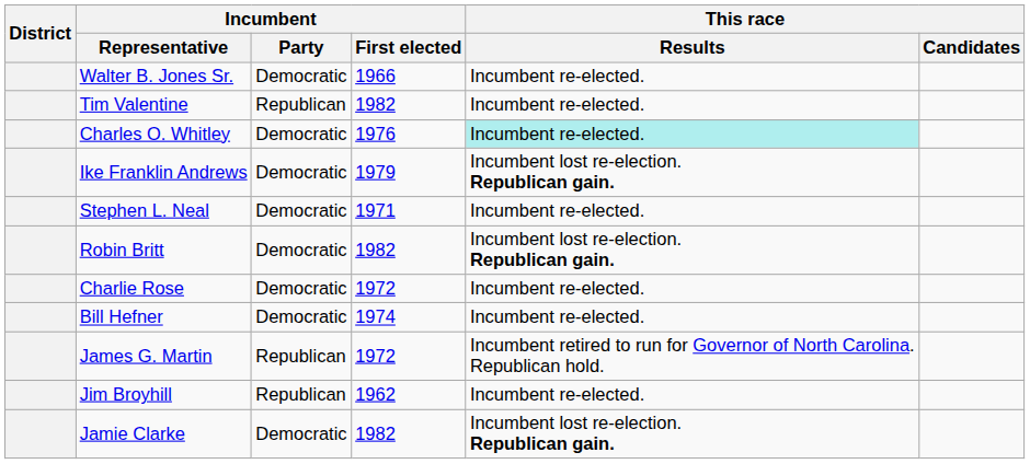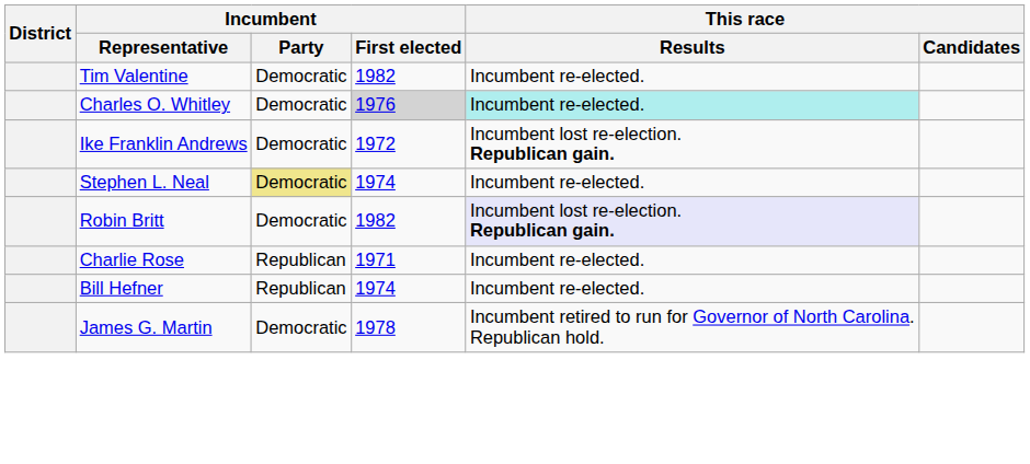 <table class=wikitable>
 <tr>
 <th rowspan=2>District</th>
 <th colspan=3>Incumbent</th>
 <th colspan=2>This race</th>
 </tr>
 <tr>
 <th>Representative</th>
 <th>Party</th>
 <th>First elected</th>
 <th>Results</th>
 <th>Candidates</th>
 </tr>
 <tr>
 <th></th>
-<td><a href='#'>Walter B. Jones Sr.</a></td>
+<td><a href='#'>Tim Valentine</a></td>
 <td>Democratic</td>
-<td><a href='#'>1966</a></td>
-<td>Incumbent re-elected.</td>
-<td nowrap></td>
-</tr>
-<tr>
-<th></th>
-<td><a href='#'>Tim Valentine</a></td>
-<td>Republican</td>
 <td><a href='#'>1982</a></td>
 <td>Incumbent re-elected.</td>
 <td nowrap></td>
 </tr>
 <tr>
 <th></th>
 <td><a href='#'>Charles O. Whitley</a></td>
 <td>Democratic</td>
-<td><a href='#'>1976</a></td>
+<td style="background: lightgrey;"><a href='#'>1976</a></td>
 <td style="background: paleturquoise;">Incumbent re-elected.</td>
 <td nowrap></td>
 </tr>
 <tr>
 <th></th>
 <td><a href='#'>Ike Franklin Andrews</a></td>
 <td>Democratic</td>
-<td><a href='#'>1979</a></td>
+<td><a href='#'>1972</a></td>
 <td>Incumbent lost re-election.<br><strong>Republican gain.</strong></td>
 <td nowrap></td>
 </tr>
 <tr>
 <th></th>
 <td><a href='#'>Stephen L. Neal</a></td>
-<td>Democratic</td>
-<td><a href='#'>1971</a></td>
+<td style="background: khaki;">Democratic</td>
+<td><a href='#'>1974</a></td>
 <td>Incumbent re-elected.</td>
 <td nowrap></td>
 </tr>
 <tr>
 <th></th>
 <td><a href='#'>Robin Britt</a></td>
 <td>Democratic</td>
 <td><a href='#'>1982</a></td>
-<td>Incumbent lost re-election.<br><strong>Republican gain.</strong></td>
+<td style="background: lavender;">Incumbent lost re-election.<br><strong>Republican gain.</strong></td>
 <td nowrap></td>
 </tr>
 <tr>
 <th></th>
 <td><a href='#'>Charlie Rose</a></td>
-<td>Democratic</td>
-<td><a href='#'>1972</a></td>
+<td>Republican</td>
+<td><a href='#'>1971</a></td>
 <td>Incumbent re-elected.</td>
 <td nowrap></td>
 </tr>
 <tr>
 <th></th>
 <td><a href='#'>Bill Hefner</a></td>
-<td>Democratic</td>
+<td>Republican</td>
 <td><a href='#'>1974</a></td>
 <td>Incumbent re-elected.</td>
 <td nowrap></td>
 </tr>
 <tr>
 <th></th>
 <td><a href='#'>James G. Martin</a></td>
-<td>Republican</td>
-<td><a href='#'>1972</a></td>
+<td>Democratic</td>
+<td><a href='#'>1978</a></td>
 <td>Incumbent retired to run for <a href='#'>Governor of North Carolina</a>.<br>Republican hold.</td>
 <td nowrap></td>
 </tr>
-<tr>
-<th></th>
-<td><a href='#'>Jim Broyhill</a></td>
-<td>Republican</td>
-<td><a href='#'>1962</a></td>
-<td>Incumbent re-elected.</td>
-<td nowrap></td>
-</tr>
-<tr>
-<th></th>
-<td><a href='#'>Jamie Clarke</a></td>
-<td>Democratic</td>
-<td><a href='#'>1982</a></td>
-<td>Incumbent lost re-election.<br><strong>Republican gain.</strong></td>
-<td nowrap></td>
-</tr>
 </table>
